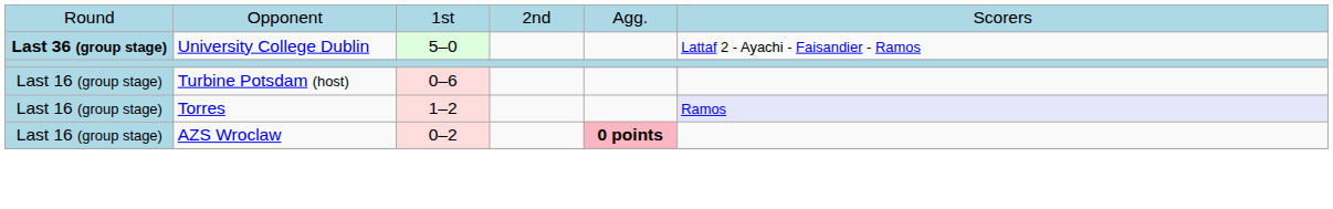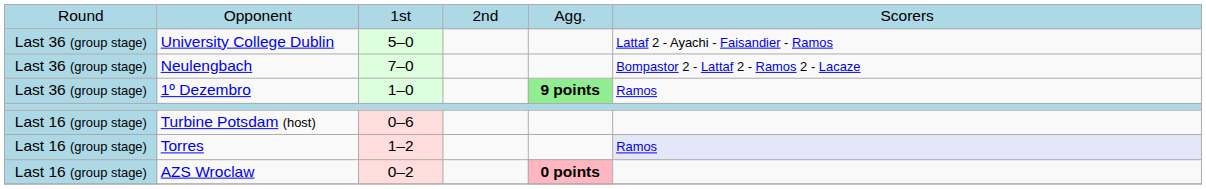 <table class="wikitable" style="text-align:center">
 <tr bgcolor=lightblue>
 <td width=150px>Round</td>
 <td width=200px>Opponent</td>
 <td width=80px>1st</td>
 <td width=80px>2nd</td>
 <td width=80px>Agg.</td>
 <td width=600px>Scorers</td>
 </tr>
 <tr>
-<td bgcolor=lightblue><strong>Last 36 <small>(group stage)</small></strong></td>
+<td bgcolor=lightblue>Last 36 <small>(group stage)</small></td>
 <td align=left> <a href='#'>University College Dublin</a></td>
 <td bgcolor="#ddffdd">5–0</td>
 <td></td>
 <td></td>
 <td align=left><small><a href='#'>Lattaf</a> 2 - Ayachi - <a href='#'>Faisandier</a> - <a href='#'>Ramos</a></small></td>
+</tr>
+<tr>
+<td bgcolor=lightblue>Last 36 <small>(group stage)</small></td>
+<td align=left> <a href='#'>Neulengbach</a></td>
+<td bgcolor="#ddffdd">7–0</td>
+<td></td>
+<td></td>
+<td align=left><small><a href='#'>Bompastor</a> 2 - <a href='#'>Lattaf</a> 2 - <a href='#'>Ramos</a> 2 - <a href='#'>Lacaze</a></small></td>
+</tr>
+<tr>
+<td bgcolor=lightblue>Last 36 <small>(group stage)</small></td>
+<td align=left> <a href='#'>1º Dezembro</a></td>
+<td bgcolor="#ddffdd">1–0</td>
+<td></td>
+<td bgcolor=lightgreen><strong>9 points</strong></td>
+<td align=left><small><a href='#'>Ramos</a></small></td>
 </tr>
 <tr bgcolor=lightblue>
 <td colspan=6></td>
 </tr>
 <tr>
 <td bgcolor=lightblue>Last 16 <small>(group stage)</small></td>
 <td align=left> <a href='#'>Turbine Potsdam</a> <small>(host)</small></td>
 <td bgcolor="#ffdddd">0–6</td>
 <td></td>
 <td></td>
 <td></td>
 </tr>
 <tr>
 <td bgcolor=lightblue>Last 16 <small>(group stage)</small></td>
 <td align=left> <a href='#'>Torres</a></td>
 <td bgcolor="#ffdddd">1–2</td>
 <td></td>
 <td></td>
 <td align=left style="background: lavender;"><small><a href='#'>Ramos</a></small></td>
 </tr>
 <tr>
 <td bgcolor=lightblue>Last 16 <small>(group stage)</small></td>
 <td align=left> <a href='#'>AZS Wroclaw</a></td>
 <td bgcolor="#ffdddd">0–2</td>
 <td></td>
 <td bgcolor=lightpink><strong>0 points</strong></td>
 <td align=left></td>
 </tr>
 <tr>
 </tr>
 </table>
